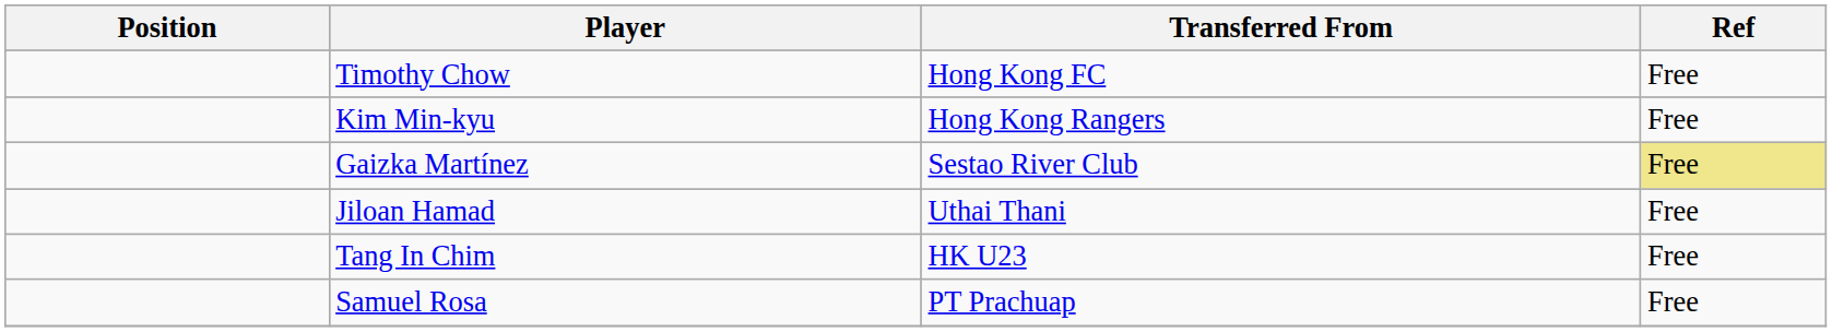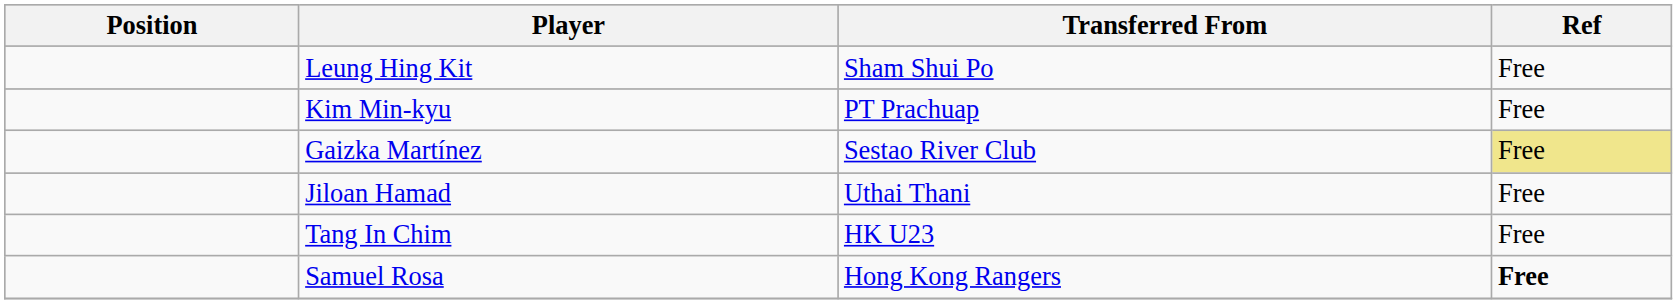 <table class="wikitable sortable" style="width:80%; text-align:center; font-size:100%; text-align:left;">
 <tr>
 <th>Position</th>
 <th>Player</th>
 <th>Transferred From</th>
 <th>Ref</th>
 </tr>
 <tr>
 <td></td>
-<td> <a href='#'>Timothy Chow</a></td>
-<td> <a href='#'>Hong Kong FC</a></td>
+<td> <a href='#'>Leung Hing Kit</a></td>
+<td> <a href='#'>Sham Shui Po</a></td>
 <td>Free </td>
 </tr>
 <tr>
 <td></td>
 <td> <a href='#'>Kim Min-kyu</a></td>
-<td> <a href='#'>Hong Kong Rangers</a></td>
+<td> <a href='#'>PT Prachuap</a></td>
 <td>Free </td>
 </tr>
 <tr>
 <td></td>
 <td> <a href='#'>Gaizka Martínez</a></td>
 <td> <a href='#'>Sestao River Club</a></td>
 <td style="background: khaki;">Free</td>
 </tr>
 <tr>
 <td></td>
 <td> <a href='#'>Jiloan Hamad</a></td>
 <td> <a href='#'>Uthai Thani</a></td>
 <td>Free </td>
 </tr>
 <tr>
 <td></td>
 <td> <a href='#'>Tang In Chim</a></td>
 <td> <a href='#'>HK U23</a></td>
 <td>Free </td>
 </tr>
 <tr>
 <td></td>
 <td> <a href='#'>Samuel Rosa</a></td>
-<td> <a href='#'>PT Prachuap</a></td>
-<td>Free </td>
+<td> <a href='#'>Hong Kong Rangers</a></td>
+<td><strong>Free </strong></td>
 </tr>
 <tr>
 </tr>
 </table>
